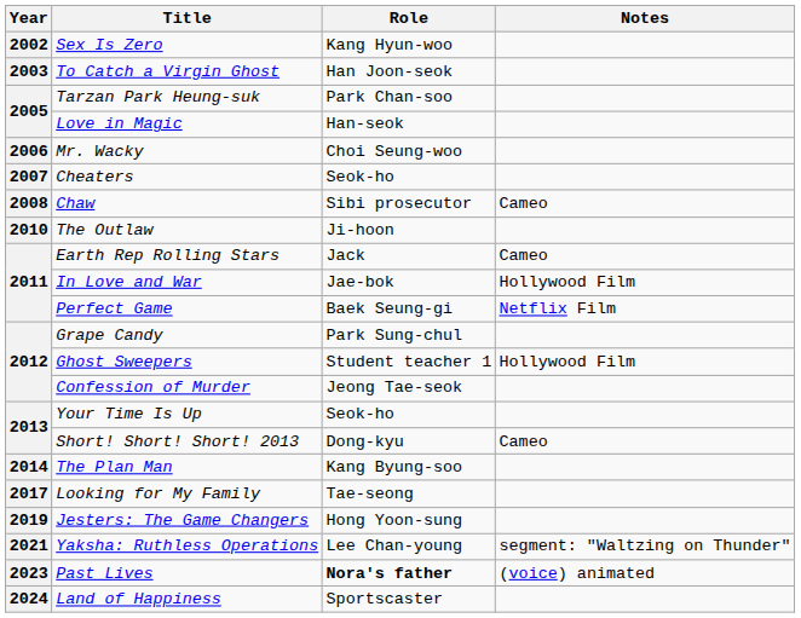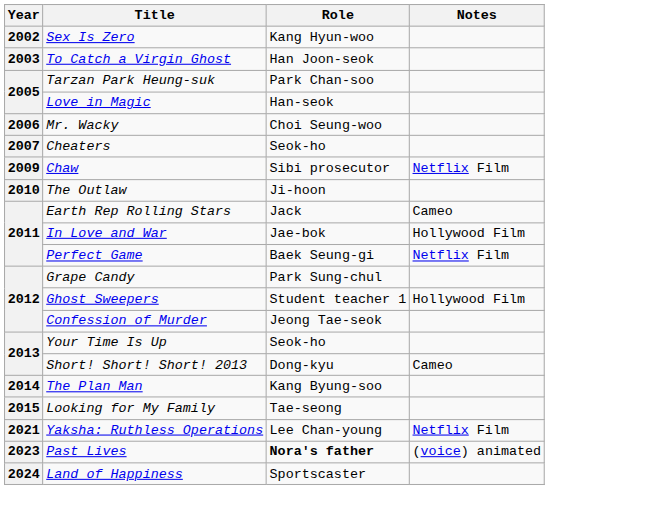 <table class="wikitable plainrowheaders sortable">
 <tr>
 <th scope="col">Year</th>
 <th scope="col">Title</th>
 <th scope="col">Role</th>
 <th scope="col" class="unsortable">Notes</th>
 </tr>
 <tr>
 <th scope="row">2002</th>
 <td><em><a href='#'>Sex Is Zero</a></em></td>
 <td>Kang Hyun-woo</td>
 <td></td>
 </tr>
 <tr>
 <th scope="row">2003</th>
 <td><em><a href='#'>To Catch a Virgin Ghost</a></em></td>
 <td>Han Joon-seok</td>
 <td></td>
 </tr>
 <tr>
 <th scope="row" rowspan="2">2005</th>
 <td><em>Tarzan Park Heung-suk</em></td>
 <td>Park Chan-soo</td>
 <td></td>
 </tr>
 <tr>
 <td><em><a href='#'>Love in Magic</a></em></td>
 <td>Han-seok</td>
 <td></td>
 </tr>
 <tr>
 <th scope="row">2006</th>
 <td><em>Mr. Wacky</em></td>
 <td>Choi Seung-woo</td>
 <td></td>
 </tr>
 <tr>
 <th scope="row">2007</th>
 <td><em>Cheaters</em></td>
 <td>Seok-ho</td>
 <td></td>
 </tr>
 <tr>
-<th scope="row">2008</th>
+<th scope="row">2009</th>
 <td><em><a href='#'>Chaw</a></em></td>
 <td>Sibi prosecutor</td>
-<td>Cameo</td>
+<td><a href='#'>Netflix</a> Film</td>
 </tr>
 <tr>
 <th scope="row">2010</th>
 <td><em>The Outlaw</em></td>
 <td>Ji-hoon</td>
 <td></td>
 </tr>
 <tr>
 <th scope="row" rowspan="3">2011</th>
 <td><em>Earth Rep Rolling Stars</em></td>
 <td>Jack</td>
 <td>Cameo</td>
 </tr>
 <tr>
 <td><em><a href='#'>In Love and War</a></em></td>
 <td>Jae-bok</td>
 <td>Hollywood Film</td>
 </tr>
 <tr>
 <td><em><a href='#'>Perfect Game</a></em></td>
 <td>Baek Seung-gi</td>
 <td><a href='#'>Netflix</a> Film</td>
 </tr>
 <tr>
 <th scope="row" rowspan="3">2012</th>
 <td><em>Grape Candy</em></td>
 <td>Park Sung-chul</td>
 <td></td>
 </tr>
 <tr>
 <td><em><a href='#'>Ghost Sweepers</a></em></td>
 <td>Student teacher 1</td>
 <td>Hollywood Film</td>
 </tr>
 <tr>
 <td><em><a href='#'>Confession of Murder</a></em></td>
 <td>Jeong Tae-seok</td>
 <td></td>
 </tr>
 <tr>
 <th scope="row" rowspan="2">2013</th>
 <td><em>Your Time Is Up</em></td>
 <td>Seok-ho</td>
 <td></td>
 </tr>
 <tr>
 <td><em>Short! Short! Short! 2013</em> </td>
 <td>Dong-kyu</td>
 <td>Cameo</td>
 </tr>
 <tr>
 <th scope="row">2014</th>
 <td><em><a href='#'>The Plan Man</a></em></td>
 <td>Kang Byung-soo</td>
 <td></td>
 </tr>
 <tr>
-<th scope="row">2017</th>
+<th scope="row">2015</th>
 <td><em>Looking for My Family</em></td>
 <td>Tae-seong</td>
-<td></td>
-</tr>
-<tr>
-<th scope="row">2019</th>
-<td><em><a href='#'>Jesters: The Game Changers</a></em></td>
-<td>Hong Yoon-sung</td>
 <td></td>
 </tr>
 <tr>
 <th scope="row">2021</th>
 <td><em><a href='#'>Yaksha: Ruthless Operations</a></em></td>
 <td>Lee Chan-young</td>
-<td>segment: "Waltzing on Thunder"</td>
+<td><a href='#'>Netflix</a> Film</td>
 </tr>
 <tr>
 <th scope="row">2023</th>
 <td><em><a href='#'>Past Lives</a></em></td>
 <td><strong>Nora's father</strong></td>
 <td>(<a href='#'>voice</a>) animated</td>
 </tr>
 <tr>
 <th scope="row">2024</th>
 <td><em><a href='#'>Land of Happiness</a></em></td>
 <td>Sportscaster</td>
 <td></td>
 </tr>
 </table>
